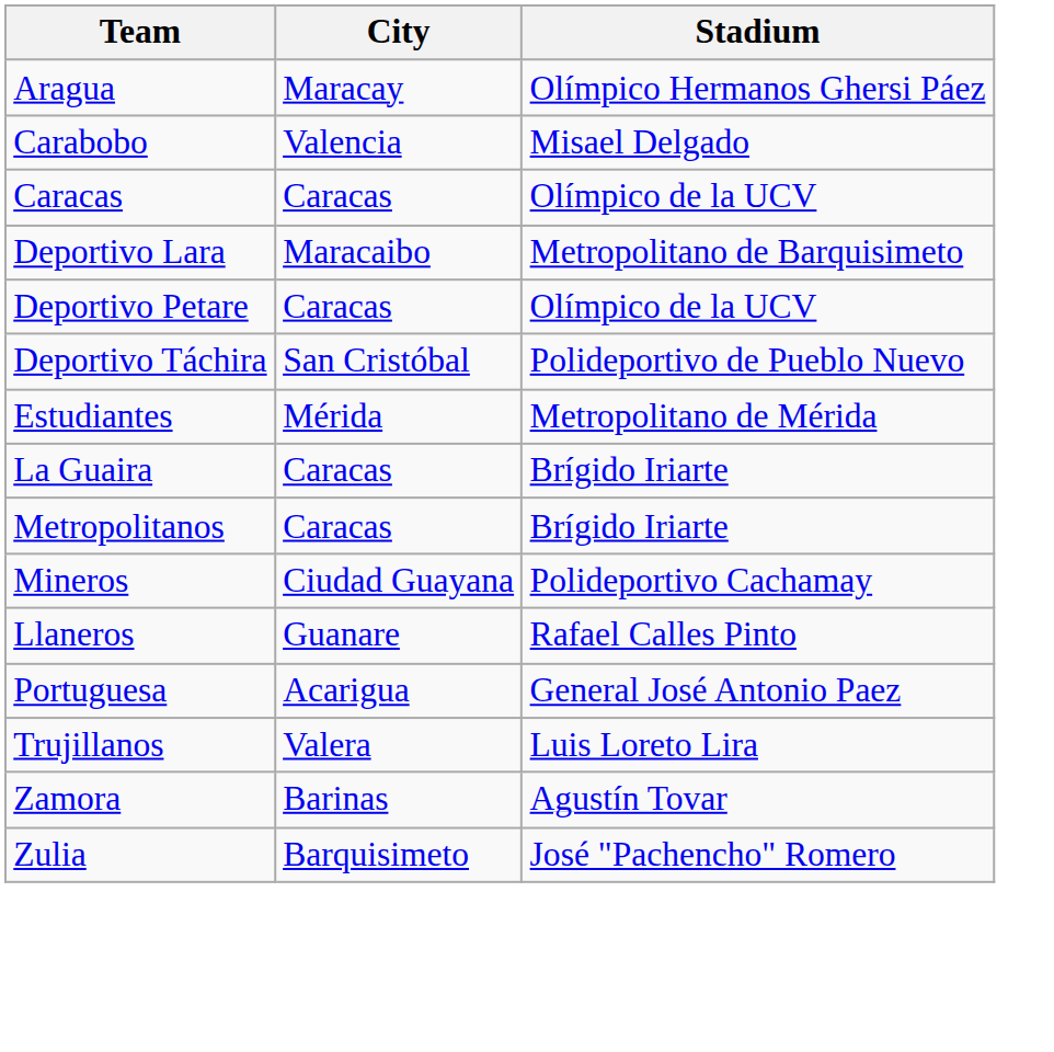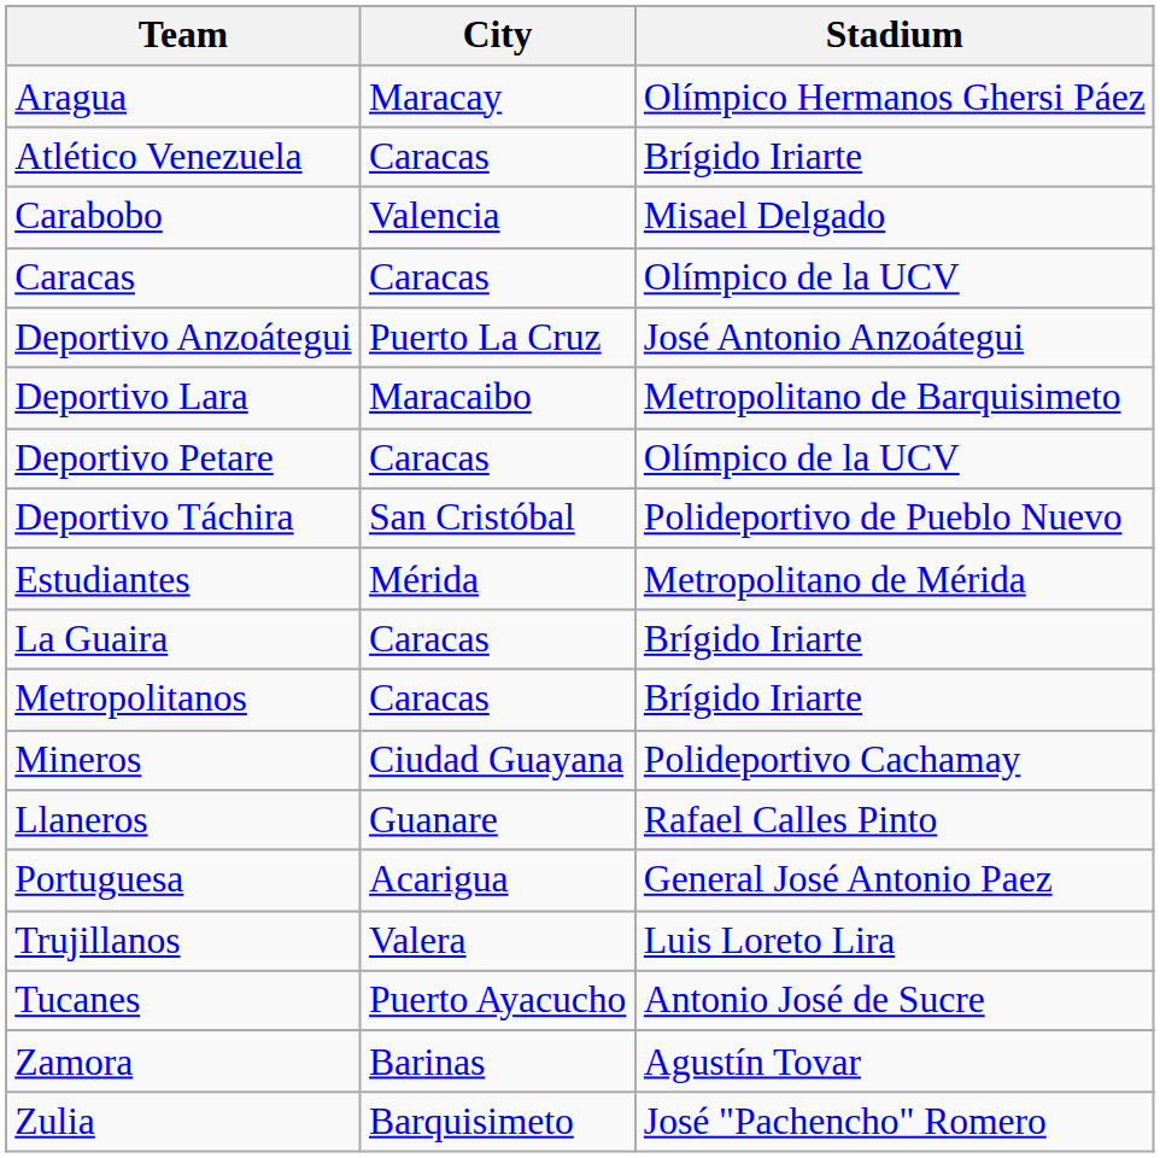 <table class="wikitable sortable">
 <tr>
 <th>Team</th>
 <th>City</th>
 <th>Stadium</th>
 </tr>
 <tr>
 <td><a href='#'>Aragua</a></td>
 <td><a href='#'>Maracay</a></td>
 <td><a href='#'>Olímpico Hermanos Ghersi Páez</a></td>
 </tr>
 <tr>
+<td><a href='#'>Atlético Venezuela</a></td>
+<td><a href='#'>Caracas</a></td>
+<td><a href='#'>Brígido Iriarte</a></td>
+</tr>
+<tr>
 <td><a href='#'>Carabobo</a></td>
 <td><a href='#'>Valencia</a></td>
 <td><a href='#'>Misael Delgado</a></td>
 </tr>
 <tr>
 <td><a href='#'>Caracas</a></td>
 <td><a href='#'>Caracas</a></td>
 <td><a href='#'>Olímpico de la UCV</a></td>
+</tr>
+<tr>
+<td><a href='#'>Deportivo Anzoátegui</a></td>
+<td><a href='#'>Puerto La Cruz</a></td>
+<td><a href='#'>José Antonio Anzoátegui</a></td>
 </tr>
 <tr>
 <td><a href='#'>Deportivo Lara</a></td>
 <td><a href='#'>Maracaibo</a></td>
 <td><a href='#'>Metropolitano de Barquisimeto</a></td>
 </tr>
 <tr>
 <td><a href='#'>Deportivo Petare</a></td>
 <td><a href='#'>Caracas</a></td>
 <td><a href='#'>Olímpico de la UCV</a></td>
 </tr>
 <tr>
 <td><a href='#'>Deportivo Táchira</a></td>
 <td><a href='#'>San Cristóbal</a></td>
 <td><a href='#'>Polideportivo de Pueblo Nuevo</a></td>
 </tr>
 <tr>
 <td><a href='#'>Estudiantes</a></td>
 <td><a href='#'>Mérida</a></td>
 <td><a href='#'>Metropolitano de Mérida</a></td>
 </tr>
 <tr>
 <td><a href='#'>La Guaira</a></td>
 <td><a href='#'>Caracas</a></td>
 <td><a href='#'>Brígido Iriarte</a></td>
 </tr>
 <tr>
 <td><a href='#'>Metropolitanos</a></td>
 <td><a href='#'>Caracas</a></td>
 <td><a href='#'>Brígido Iriarte</a></td>
 </tr>
 <tr>
 <td><a href='#'>Mineros</a></td>
 <td><a href='#'>Ciudad Guayana</a></td>
 <td><a href='#'>Polideportivo Cachamay</a></td>
 </tr>
 <tr>
 <td><a href='#'>Llaneros</a></td>
 <td><a href='#'>Guanare</a></td>
 <td><a href='#'>Rafael Calles Pinto</a></td>
 </tr>
 <tr>
 <td><a href='#'>Portuguesa</a></td>
 <td><a href='#'>Acarigua</a></td>
 <td><a href='#'>General José Antonio Paez</a></td>
 </tr>
 <tr>
 <td><a href='#'>Trujillanos</a></td>
 <td><a href='#'>Valera</a></td>
 <td><a href='#'>Luis Loreto Lira</a></td>
 </tr>
 <tr>
+<td><a href='#'>Tucanes</a></td>
+<td><a href='#'>Puerto Ayacucho</a></td>
+<td><a href='#'>Antonio José de Sucre</a></td>
+</tr>
+<tr>
 <td><a href='#'>Zamora</a></td>
 <td><a href='#'>Barinas</a></td>
 <td><a href='#'>Agustín Tovar</a></td>
 </tr>
 <tr>
 <td><a href='#'>Zulia</a></td>
 <td><a href='#'>Barquisimeto</a></td>
 <td><a href='#'>José "Pachencho" Romero</a></td>
 </tr>
 </table>
